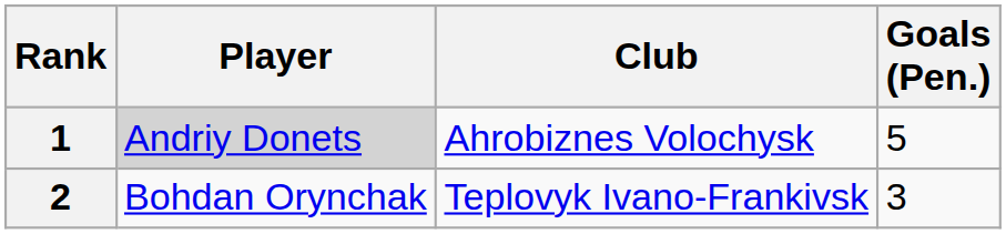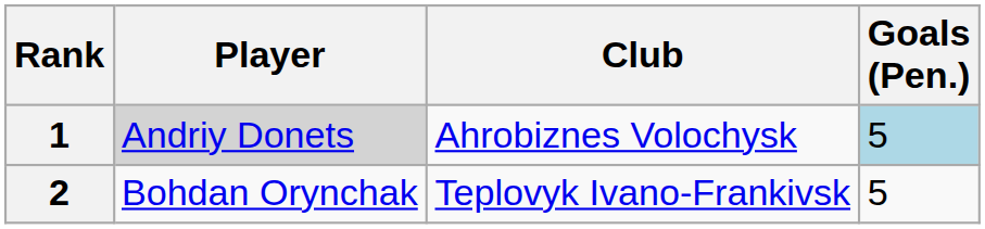 <table class="wikitable">
 <tr>
 <th>Rank</th>
 <th>Player</th>
 <th>Club</th>
 <th>Goals<br>(Pen.)</th>
 </tr>
 <tr>
 <th>1</th>
 <td align="left" style="background: lightgrey;"> <a href='#'>Andriy Donets</a></td>
 <td align="left"><a href='#'>Ahrobiznes Volochysk</a></td>
-<td>5</td>
+<td style="background: lightblue;">5</td>
 </tr>
 <tr>
 <th>2</th>
 <td align="left"> <a href='#'>Bohdan Orynchak</a></td>
 <td align="left"><a href='#'>Teplovyk Ivano-Frankivsk</a></td>
-<td>3</td>
+<td>5</td>
 </tr>
 </table>
